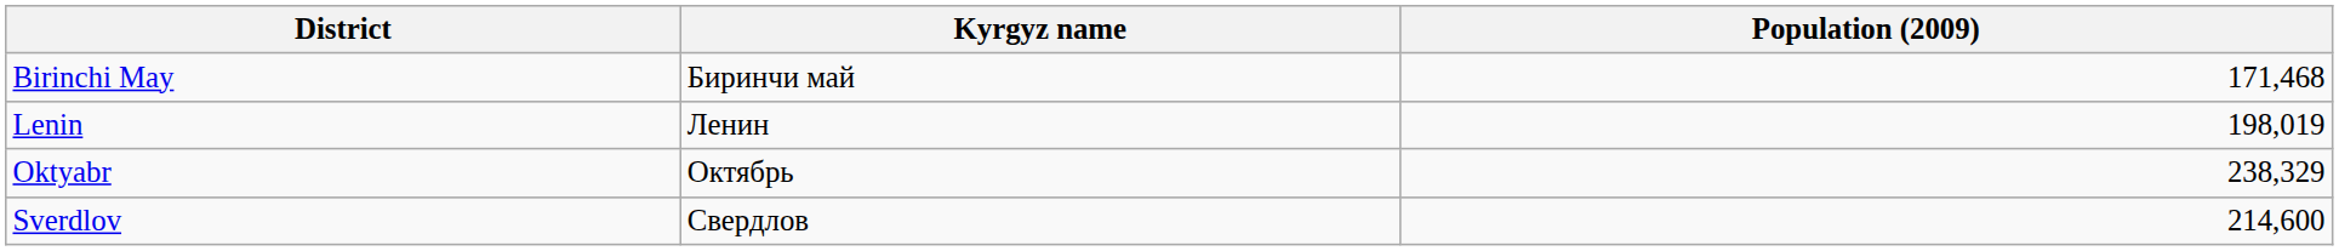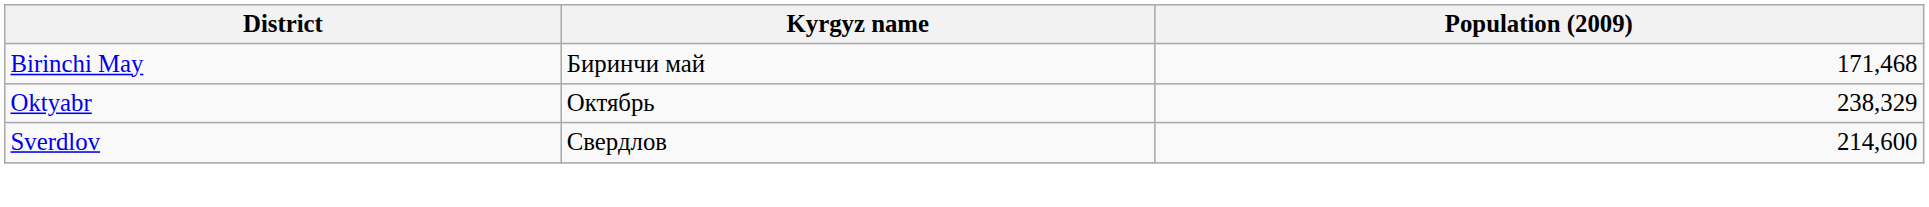 <table class="wikitable sortable" width="98%">
 <tr>
 <th>District</th>
 <th>Kyrgyz name</th>
 <th>Population (2009)</th>
 </tr>
 <tr>
 <td><a href='#'>Birinchi May</a></td>
 <td>Биринчи май</td>
 <td align="right">171,468</td>
 </tr>
 <tr>
-<td><a href='#'>Lenin</a></td>
-<td>Ленин</td>
-<td align="right">198,019</td>
-</tr>
-<tr>
 <td><a href='#'>Oktyabr</a></td>
 <td>Октябрь</td>
 <td align="right">238,329</td>
 </tr>
 <tr>
 <td><a href='#'>Sverdlov</a></td>
 <td>Свердлов</td>
 <td align="right">214,600</td>
 </tr>
 </table>
